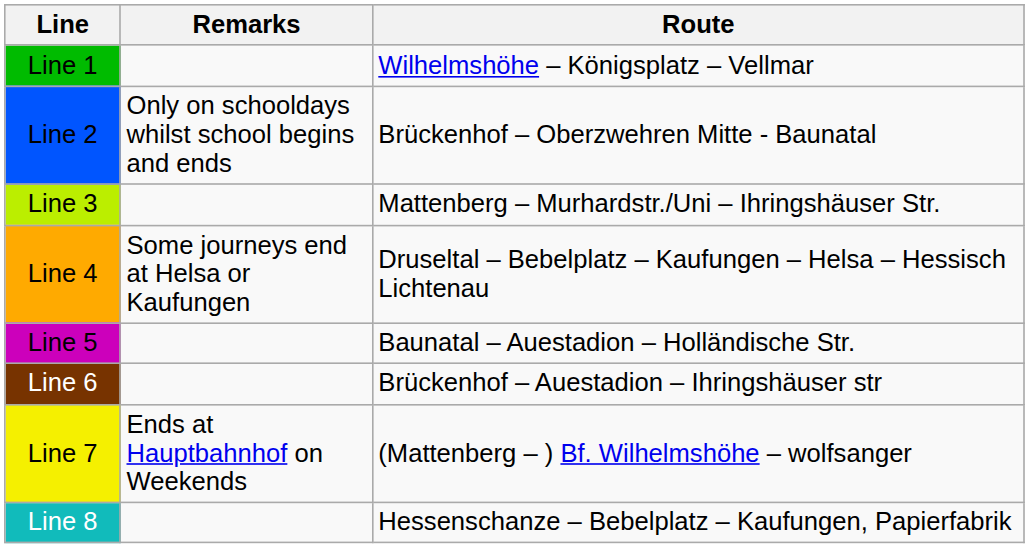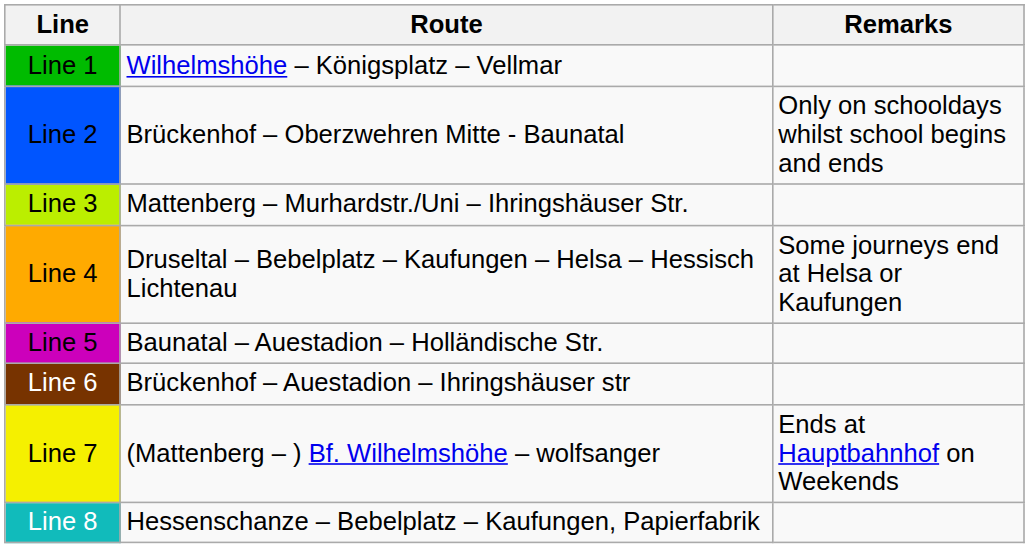 <table class="wikitable">
 <tr>
 <th width="65px">Line</th>
+<th width="400px">Route</th>
 <th width="150px">Remarks</th>
-<th width="400px">Route</th>
 </tr>
 <tr>
 <td style="background-color:#00BB00; text-align:center">Line 1</td>
+<td><a href='#'>Wilhelmshöhe</a> – Königsplatz – Vellmar</td>
 <td></td>
-<td><a href='#'>Wilhelmshöhe</a> – Königsplatz – Vellmar</td>
 </tr>
 <tr>
 <td style="background-color:#0055ff; text-align:center">Line 2</td>
+<td>Brückenhof – Oberzwehren Mitte - Baunatal</td>
 <td>Only on schooldays whilst school begins and ends</td>
-<td>Brückenhof – Oberzwehren Mitte - Baunatal</td>
 </tr>
 <tr>
 <td style="background-color:#BBEE00; text-align:center">Line 3</td>
+<td>Mattenberg – Murhardstr./Uni – Ihringshäuser Str.</td>
 <td></td>
-<td>Mattenberg – Murhardstr./Uni – Ihringshäuser Str.</td>
 </tr>
 <tr>
 <td style="background-color:#FFAA00; text-align:center">Line 4</td>
+<td>Druseltal – Bebelplatz – Kaufungen – Helsa – Hessisch Lichtenau</td>
 <td>Some journeys end at Helsa or Kaufungen</td>
-<td>Druseltal – Bebelplatz – Kaufungen – Helsa – Hessisch Lichtenau</td>
 </tr>
 <tr>
 <td style="background-color:#CC00BB; text-align:center">Line 5</td>
+<td>Baunatal – Auestadion – Holländische Str.</td>
 <td></td>
-<td>Baunatal – Auestadion – Holländische Str.</td>
 </tr>
 <tr>
 <td style="color:#FFFFFF; background-color:#773300; text-align:center">Line 6</td>
+<td>Brückenhof – Auestadion – Ihringshäuser str</td>
 <td></td>
-<td>Brückenhof – Auestadion – Ihringshäuser str</td>
 </tr>
 <tr>
 <td style="background-color:#F5F000; text-align:center">Line 7</td>
+<td>(Mattenberg – ) <a href='#'>Bf. Wilhelmshöhe</a> – wolfsanger</td>
 <td>Ends at <a href='#'>Hauptbahnhof</a> on Weekends</td>
-<td>(Mattenberg – ) <a href='#'>Bf. Wilhelmshöhe</a> – wolfsanger</td>
 </tr>
 <tr>
 <td style="color:#FFFFFF; background-color:#11BBBB; text-align:center">Line 8</td>
+<td>Hessenschanze – Bebelplatz – Kaufungen, Papierfabrik</td>
 <td></td>
-<td>Hessenschanze – Bebelplatz – Kaufungen, Papierfabrik</td>
 </tr>
 </table>
